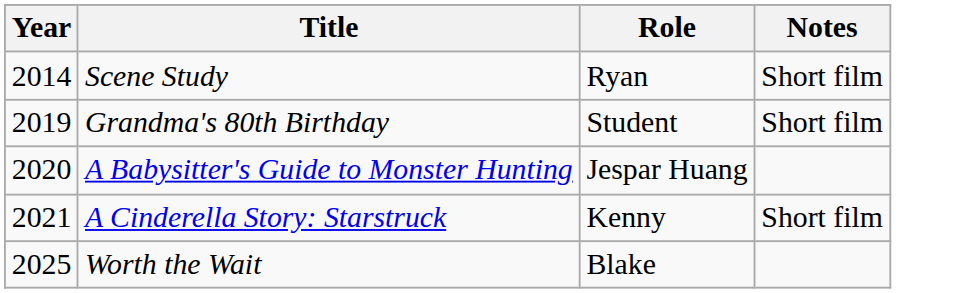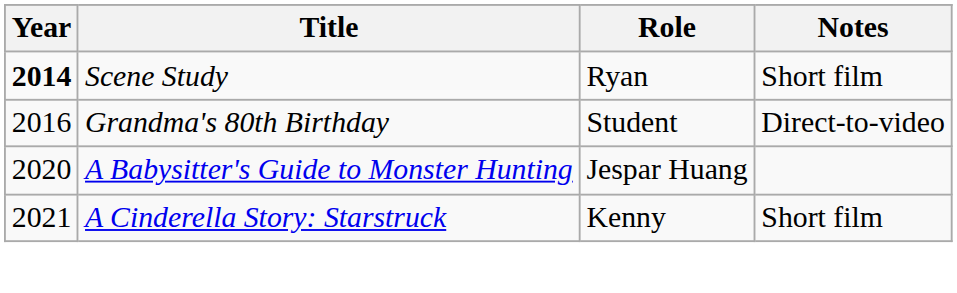 <table class="wikitable sortable">
 <tr>
 <th>Year</th>
 <th>Title</th>
 <th class="unsortable">Role</th>
 <th class="unsortable">Notes</th>
 </tr>
 <tr>
-<td>2014</td>
+<td><strong>2014</strong></td>
 <td><em>Scene Study</em></td>
 <td>Ryan</td>
 <td>Short film</td>
 </tr>
 <tr>
-<td>2019</td>
+<td>2016</td>
 <td><em>Grandma's 80th Birthday</em></td>
 <td>Student</td>
-<td>Short film</td>
+<td>Direct-to-video</td>
 </tr>
 <tr>
 <td>2020</td>
 <td><em><a href='#'>A Babysitter's Guide to Monster Hunting</a></em></td>
 <td>Jespar Huang</td>
 <td></td>
 </tr>
 <tr>
 <td>2021</td>
 <td><em><a href='#'>A Cinderella Story: Starstruck</a></em></td>
 <td>Kenny</td>
 <td>Short film</td>
 </tr>
-<tr>
-<td>2025</td>
-<td><em>Worth the Wait</em></td>
-<td>Blake</td>
-<td></td>
-</tr>
 </table>
